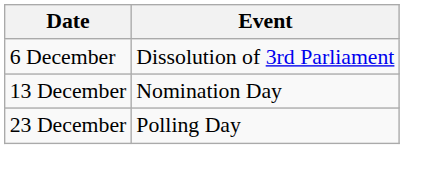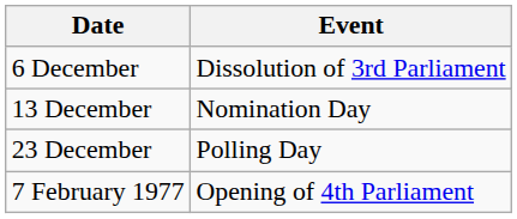 <table class="wikitable">
 <tr>
 <th>Date</th>
 <th>Event</th>
 </tr>
 <tr>
 <td>6 December</td>
 <td>Dissolution of <a href='#'>3rd Parliament</a></td>
 </tr>
 <tr>
 <td>13 December</td>
 <td>Nomination Day</td>
 </tr>
 <tr>
 <td>23 December</td>
 <td>Polling Day</td>
 </tr>
+<tr>
+<td>7 February 1977</td>
+<td>Opening of <a href='#'>4th Parliament</a></td>
+</tr>
 </table>
